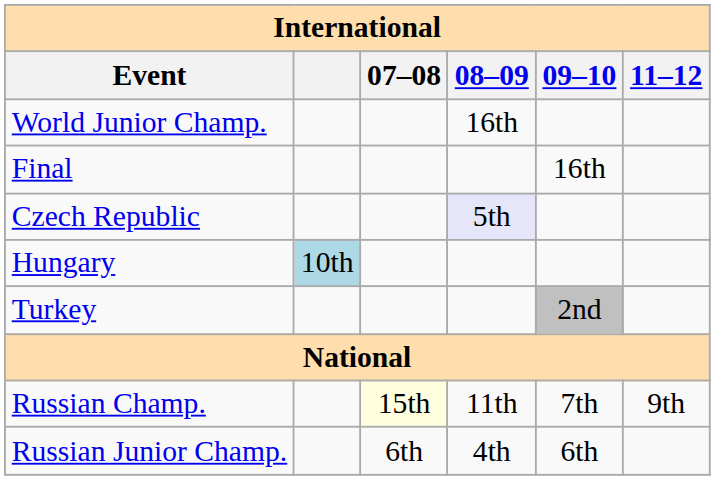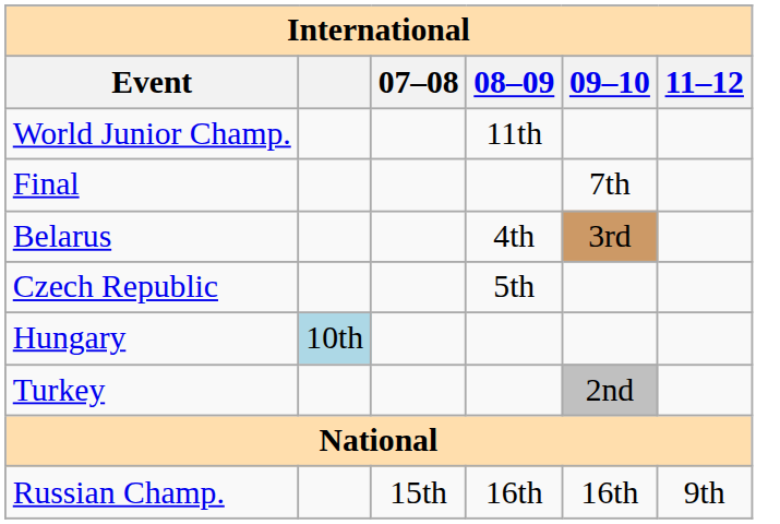 <table class="wikitable" style="text-align:center">
 <tr>
 <th style="background-color: #ffdead; " colspan=6 align=center>International</th>
 </tr>
 <tr>
 <th>Event</th>
 <th></th>
 <th>07–08</th>
 <th><a href='#'>08–09</a></th>
 <th><a href='#'>09–10</a></th>
 <th><a href='#'>11–12</a></th>
 </tr>
 <tr>
 <td align=left><a href='#'>World Junior Champ.</a></td>
 <td></td>
 <td></td>
-<td>16th</td>
+<td>11th</td>
 <td></td>
 <td></td>
 </tr>
 <tr>
 <td align=left> <a href='#'>Final</a></td>
 <td></td>
 <td></td>
 <td></td>
-<td>16th</td>
+<td>7th</td>
+<td></td>
+</tr>
+<tr>
+<td align=left> <a href='#'>Belarus</a></td>
+<td></td>
+<td></td>
+<td>4th</td>
+<td bgcolor=cc9966>3rd</td>
 <td></td>
 </tr>
 <tr>
 <td align=left> <a href='#'>Czech Republic</a></td>
 <td></td>
 <td></td>
-<td style="background: lavender;">5th</td>
+<td>5th</td>
 <td></td>
 <td></td>
 </tr>
 <tr>
 <td align=left> <a href='#'>Hungary</a></td>
 <td style="background: lightblue;">10th</td>
 <td></td>
 <td></td>
 <td></td>
 <td></td>
 </tr>
 <tr>
 <td align=left> <a href='#'>Turkey</a></td>
 <td></td>
 <td></td>
 <td></td>
 <td bgcolor=silver>2nd</td>
 <td></td>
 </tr>
 <tr>
 <th style="background-color: #ffdead; " colspan=6 align=center>National</th>
 </tr>
 <tr>
 <td align=left><a href='#'>Russian Champ.</a></td>
 <td></td>
-<td style="background: lightyellow;">15th</td>
-<td>11th</td>
-<td>7th</td>
+<td>15th</td>
+<td>16th</td>
+<td>16th</td>
 <td>9th</td>
 </tr>
-<tr>
-<td align=left><a href='#'>Russian Junior Champ.</a></td>
-<td></td>
-<td>6th</td>
-<td>4th</td>
-<td>6th</td>
-<td></td>
-</tr>
 </table>
